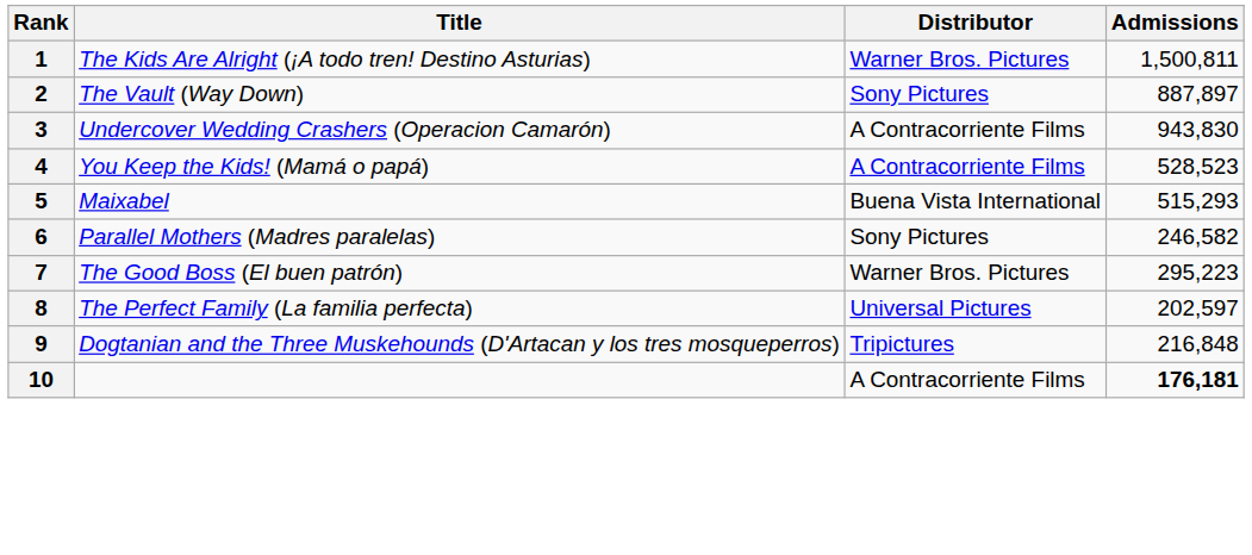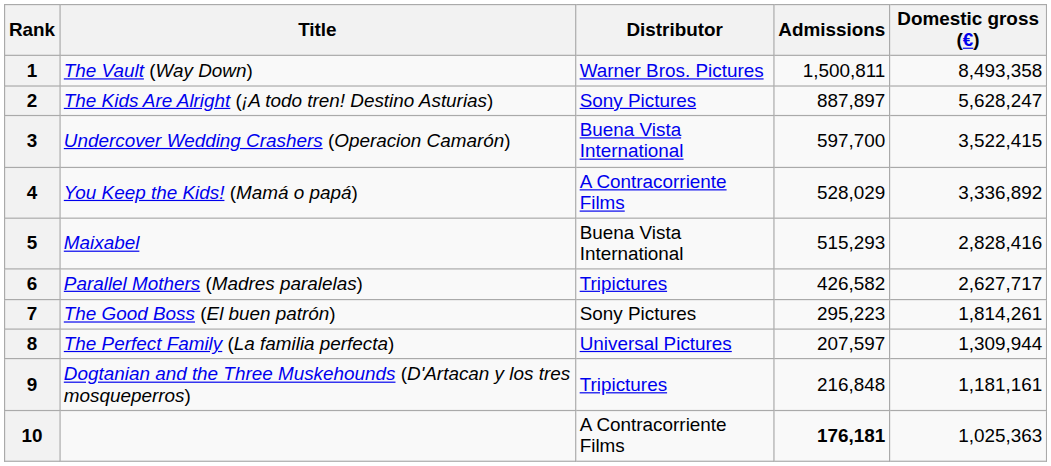 <table class="wikitable" style="margin:1em auto;">
 <tr>
 <th>Rank</th>
 <th>Title</th>
 <th>Distributor</th>
 <th>Admissions</th>
+<th>Domestic gross (<a href='#'>€</a>)</th>
 </tr>
 <tr>
 <th align = "center">1</th>
-<td><em><a href='#'>The Kids Are Alright</a></em> (<em>¡A todo tren! Destino Asturias</em>)</td>
+<td><em><a href='#'>The Vault</a></em> (<em>Way Down</em>)</td>
 <td><a href='#'>Warner Bros. Pictures</a></td>
 <td align = "right">1,500,811</td>
+<td align = "right">8,493,358</td>
 </tr>
 <tr>
 <th align = "center">2</th>
-<td><em><a href='#'>The Vault</a></em> (<em>Way Down</em>)</td>
+<td><em><a href='#'>The Kids Are Alright</a></em> (<em>¡A todo tren! Destino Asturias</em>)</td>
 <td><a href='#'>Sony Pictures</a></td>
 <td align = "right">887,897</td>
+<td align = "right">5,628,247</td>
 </tr>
 <tr>
 <th align = "center">3</th>
 <td><em><a href='#'>Undercover Wedding Crashers</a></em> (<em>Operacion Camarón</em>)</td>
-<td>A Contracorriente Films</td>
-<td align = "right">943,830</td>
+<td><a href='#'>Buena Vista International</a></td>
+<td align = "right">597,700</td>
+<td align = "right">3,522,415</td>
 </tr>
 <tr>
 <th align = "center">4</th>
 <td><em><a href='#'>You Keep the Kids!</a></em> (<em>Mamá o papá</em>)</td>
 <td><a href='#'>A Contracorriente Films</a></td>
-<td align = "right">528,523</td>
+<td align = "right">528,029</td>
+<td align = "right">3,336,892</td>
 </tr>
 <tr>
 <th align = "center">5</th>
 <td><em><a href='#'>Maixabel</a></em></td>
 <td>Buena Vista International</td>
 <td align = "right">515,293</td>
+<td align = "right">2,828,416</td>
 </tr>
 <tr>
 <th align = "center">6</th>
 <td><em><a href='#'>Parallel Mothers</a></em> (<em>Madres paralelas</em>)</td>
-<td>Sony Pictures</td>
-<td align = "right">246,582</td>
+<td><a href='#'>Tripictures</a></td>
+<td align = "right">426,582</td>
+<td align = "right">2,627,717</td>
 </tr>
 <tr>
 <th align = "center">7</th>
 <td><em><a href='#'>The Good Boss</a></em> (<em>El buen patrón</em>)</td>
-<td>Warner Bros. Pictures</td>
+<td>Sony Pictures</td>
 <td align = "right">295,223</td>
+<td align = "right">1,814,261</td>
 </tr>
 <tr>
 <th align = "center">8</th>
 <td><em><a href='#'>The Perfect Family</a></em> (<em>La familia perfecta</em>)</td>
 <td><a href='#'>Universal Pictures</a></td>
-<td align = "right">202,597</td>
+<td align = "right">207,597</td>
+<td align = "right">1,309,944</td>
 </tr>
 <tr>
 <th align = "center">9</th>
 <td><em><a href='#'>Dogtanian and the Three Muskehounds</a></em> (<em>D'Artacan y los tres mosqueperros</em>)</td>
 <td><a href='#'>Tripictures</a></td>
 <td align = "right">216,848</td>
+<td align = "right">1,181,161</td>
 </tr>
 <tr>
 <th align = "center">10</th>
 <td><em></em></td>
 <td>A Contracorriente Films</td>
 <td align = "right"><strong>176,181</strong></td>
+<td align = "right">1,025,363</td>
 </tr>
 </table>
